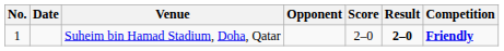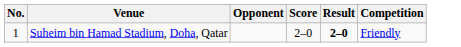 <table class="wikitable sortable">
 <tr>
 <th scope="col">No.</th>
-<th scope="col">Date</th>
 <th scope="col">Venue</th>
 <th scope="col">Opponent</th>
 <th scope="col">Score</th>
 <th scope="col">Result</th>
 <th scope="col">Competition</th>
 </tr>
 <tr>
 <td align="center">1</td>
-<td></td>
 <td><a href='#'>Suheim bin Hamad Stadium</a>, <a href='#'>Doha</a>, Qatar</td>
 <td></td>
 <td align="center">2–0</td>
 <td align="center"><strong>2–0</strong></td>
-<td><strong><a href='#'>Friendly</a></strong></td>
+<td><a href='#'>Friendly</a></td>
 </tr>
 </table>
